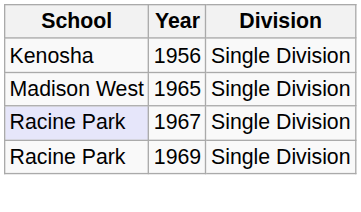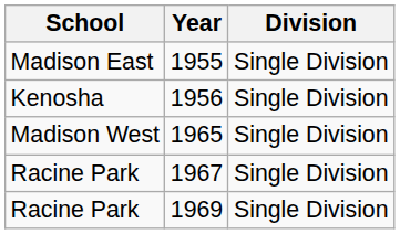 <table class="wikitable">
 <tr>
 <th>School</th>
 <th>Year</th>
 <th>Division</th>
+</tr>
+<tr>
+<td>Madison East</td>
+<td>1955</td>
+<td>Single Division</td>
 </tr>
 <tr>
 <td>Kenosha</td>
 <td>1956</td>
 <td>Single Division</td>
 </tr>
 <tr>
 <td>Madison West</td>
 <td>1965</td>
 <td>Single Division</td>
 </tr>
 <tr>
-<td style="background: lavender;">Racine Park</td>
+<td>Racine Park</td>
 <td>1967</td>
 <td>Single Division</td>
 </tr>
 <tr>
 <td>Racine Park</td>
 <td>1969</td>
 <td>Single Division</td>
 </tr>
 </table>
